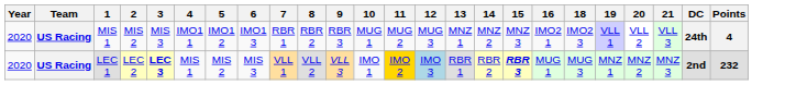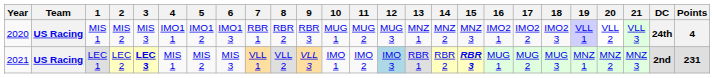 <table class="wikitable" style="text-align:center; font-size:85%;">
 <tr>
 <th>Year</th>
 <th>Team</th>
 <th>1</th>
 <th>2</th>
 <th>3</th>
 <th>4</th>
 <th>5</th>
 <th>6</th>
 <th>7</th>
 <th>8</th>
 <th>9</th>
 <th>10</th>
 <th>11</th>
 <th>12</th>
 <th>13</th>
 <th>14</th>
 <th>15</th>
 <th>16</th>
+<th>17</th>
 <th>18</th>
 <th>19</th>
 <th>20</th>
 <th>21</th>
 <th>DC</th>
 <th>Points</th>
 </tr>
 <tr>
 <td><a href='#'>2020</a></td>
 <th nowrap><a href='#'>US Racing</a></th>
 <td><a href='#'>MIS<br>1</a></td>
 <td><a href='#'>MIS<br>2</a></td>
 <td><a href='#'>MIS<br>3</a></td>
 <td><a href='#'>IMO1<br>1</a></td>
 <td><a href='#'>IMO1<br>2</a></td>
 <td><a href='#'>IMO1<br>3</a></td>
 <td><a href='#'>RBR<br>1</a></td>
 <td><a href='#'>RBR<br>2</a></td>
 <td><a href='#'>RBR<br>3</a></td>
 <td><a href='#'>MUG<br>1</a></td>
 <td><a href='#'>MUG<br>2</a></td>
 <td><a href='#'>MUG<br>3</a></td>
 <td><a href='#'>MNZ<br>1</a></td>
 <td><a href='#'>MNZ<br>2</a></td>
 <td><a href='#'>MNZ<br>3</a></td>
 <td><a href='#'>IMO2<br>1</a></td>
+<td><a href='#'>IMO2<br>2</a></td>
 <td><a href='#'>IMO2<br>3</a></td>
 <td style="background:#CFCFFF;"><a href='#'>VLL<br>1</a><br></td>
 <td style="background:#FFFFFF;"><a href='#'>VLL<br>2</a><br></td>
 <td style="background:#DFFFDF;"><a href='#'>VLL<br>3</a><br></td>
 <th>24th</th>
 <th>4</th>
 </tr>
 <tr>
-<td><a href='#'>2020</a></td>
+<td><a href='#'>2021</a></td>
 <th nowrap><a href='#'>US Racing</a></th>
 <td style="background:#DFDFDF;"><a href='#'>LEC<br>1</a><br></td>
 <td style="background:#FFFFBF;"><a href='#'>LEC<br>2</a><br></td>
 <td style="background:#FFFFBF;"><strong><a href='#'>LEC<br>3</a></strong><br></td>
 <td><a href='#'>MIS<br>1</a></td>
 <td><a href='#'>MIS<br>2</a></td>
 <td><a href='#'>MIS<br>3</a></td>
 <td style="background:#FFDF9F;"><a href='#'>VLL<br>1</a><br></td>
 <td style="background:#DFDFDF;"><a href='#'>VLL<br>2</a><br></td>
 <td style="background:#FFDF9F;"><em><a href='#'>VLL<br>3</a></em><br></td>
 <td><a href='#'>IMO<br>1</a></td>
-<td style="background: gold;"><a href='#'>IMO<br>2</a></td>
+<td><a href='#'>IMO<br>2</a></td>
 <td style="background: lightblue;"><a href='#'>IMO<br>3</a></td>
 <td style="background:#DFDFDF;"><a href='#'>RBR<br>1</a><br></td>
 <td style="background:#FFFFBF;"><a href='#'>RBR<br>2</a><br></td>
 <td style="background:#FFFFBF;"><strong><em><a href='#'>RBR<br>3</a></em></strong><br></td>
 <td style="background:#DFFFDF;"><a href='#'>MUG<br>1</a><br></td>
+<td style="background:#DFFFDF;"><a href='#'>MUG<br>2</a><br></td>
 <td style="background:#DFFFDF;"><a href='#'>MUG<br>3</a><br></td>
 <td style="background:#DFFFDF;"><a href='#'>MNZ<br>1</a><br></td>
 <td style="background:#DFFFDF;"><a href='#'>MNZ<br>2</a><br></td>
 <td style="background:#DFFFDF;"><a href='#'>MNZ<br>3</a><br></td>
 <th style="background:#DFDFDF;">2nd</th>
-<th style="background:#DFDFDF;">232</th>
+<th style="background:#DFDFDF;">231</th>
 </tr>
 </table>
